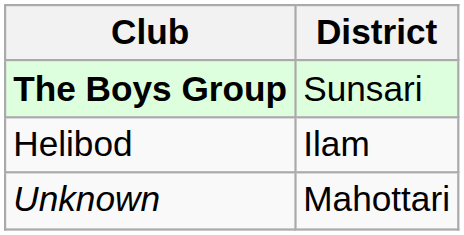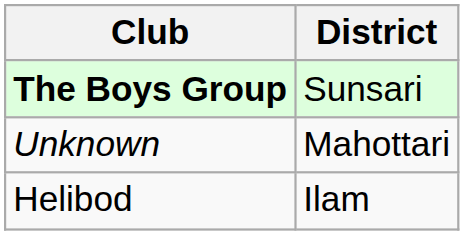 <table class="wikitable" border="1">
 <tr>
 <th>Club</th>
 <th>District</th>
 </tr>
 <tr bgcolor=#dfd>
 <td><strong>The Boys Group</strong></td>
 <td>Sunsari</td>
 </tr>
 <tr>
+<td><em>Unknown</em></td>
+<td>Mahottari</td>
+</tr>
+<tr>
 <td>Helibod</td>
 <td>Ilam</td>
 </tr>
-<tr>
-<td><em>Unknown</em></td>
-<td>Mahottari</td>
-</tr>
 </table>
